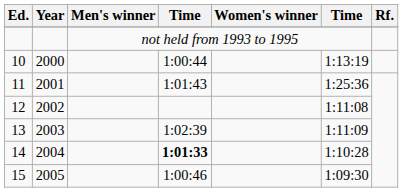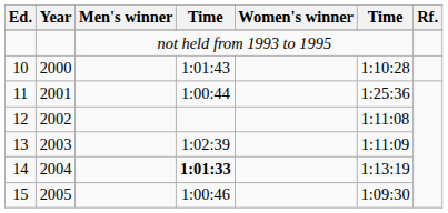 <table class="wikitable sortable" style="text-align:center">
 <tr>
 <th class="unsortable">Ed.</th>
 <th>Year</th>
 <th>Men's winner</th>
 <th>Time</th>
 <th>Women's winner</th>
 <th>Time</th>
 <th class="unsortable">Rf.</th>
 </tr>
 <tr>
 </tr>
 <tr>
 <td></td>
 <td></td>
 <td colspan="4" align="center" data-sort-value=""><em>not held from 1993 to 1995</em></td>
 <td><br></td>
 </tr>
 <tr>
 <td>10</td>
 <td>2000</td>
 <td align="left"></td>
-<td>1:00:44</td>
+<td>1:01:43</td>
 <td align="left"></td>
-<td>1:13:19</td>
+<td>1:10:28</td>
 <td></td>
 </tr>
 <tr>
 <td>11</td>
 <td>2001</td>
 <td align="left"></td>
-<td>1:01:43</td>
+<td>1:00:44</td>
 <td align="left"></td>
 <td>1:25:36</td>
 </tr>
 <tr>
 <td>12</td>
 <td>2002</td>
 <td align="left"></td>
 <td></td>
 <td align="left"></td>
 <td>1:11:08</td>
 </tr>
 <tr>
 <td>13</td>
 <td>2003</td>
 <td align="left"></td>
 <td>1:02:39</td>
 <td align="left"></td>
 <td>1:11:09</td>
 </tr>
 <tr>
 <td>14</td>
 <td>2004</td>
 <td align="left"></td>
 <td><strong>1:01:33</strong></td>
 <td align="left"></td>
-<td>1:10:28</td>
+<td>1:13:19</td>
 </tr>
 <tr>
 <td>15</td>
 <td>2005</td>
 <td align="left"></td>
 <td>1:00:46</td>
 <td align="left"></td>
 <td>1:09:30</td>
 </tr>
 </table>
